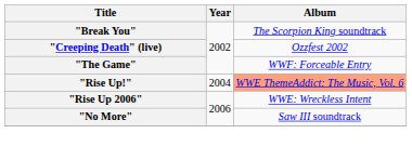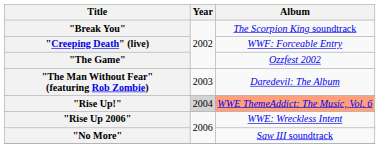 <table class="wikitable plainrowheaders" style="text-align:center;">
 <tr>
 <th scope="col" style="width:18em;">Title</th>
 <th scope="col">Year</th>
 <th scope="col">Album</th>
 </tr>
 <tr>
 <th scope="row">"Break You"</th>
 <td rowspan="3">2002</td>
 <td><a href='#'><em>The Scorpion King</em> soundtrack</a></td>
 </tr>
 <tr>
 <th scope="row">"<a href='#'>Creeping Death</a>" (live)</th>
+<td><em><a href='#'>WWF: Forceable Entry</a></em></td>
+</tr>
+<tr>
+<th scope="row">"The Game"</th>
 <td><em><a href='#'>Ozzfest 2002</a></em></td>
 </tr>
 <tr>
-<th scope="row">"The Game"</th>
-<td><em><a href='#'>WWF: Forceable Entry</a></em></td>
+<th scope="row">"The Man Without Fear"<br><span>(featuring <a href='#'>Rob Zombie</a>)</span></th>
+<td>2003</td>
+<td><em><a href='#'>Daredevil: The Album</a></em></td>
 </tr>
 <tr>
 <th scope="row">"Rise Up!"</th>
-<td>2004</td>
+<td style="background: lightgrey;">2004</td>
 <td style="background: lightsalmon;"><em><a href='#'>WWE ThemeAddict: The Music, Vol. 6</a></em></td>
 </tr>
 <tr>
 <th scope="row">"Rise Up 2006"</th>
 <td rowspan="2">2006</td>
 <td><em><a href='#'>WWE: Wreckless Intent</a></em></td>
 </tr>
 <tr>
 <th scope="row">"No More"</th>
 <td><a href='#'><em>Saw III</em> soundtrack</a></td>
 </tr>
 <tr>
 </tr>
 </table>
